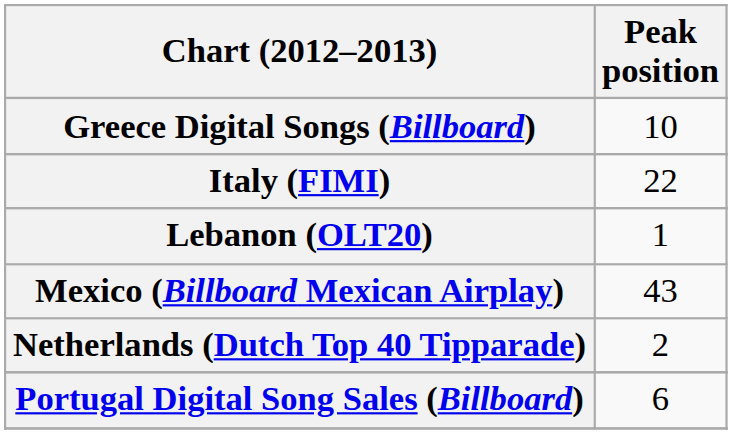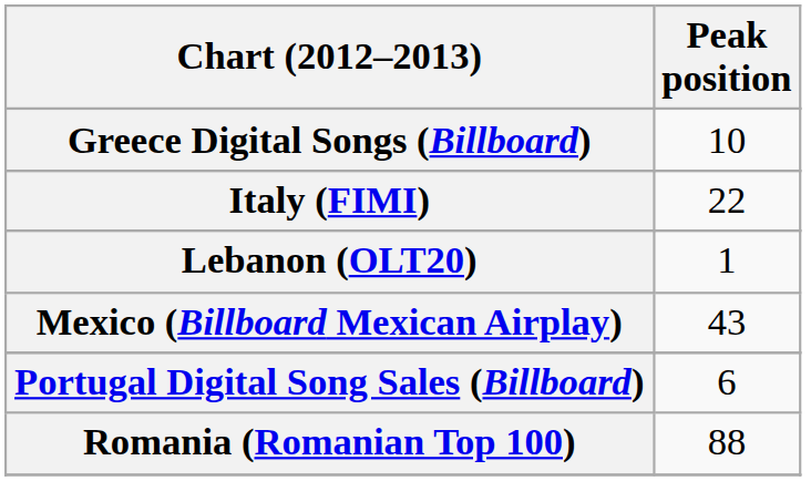 <table class="wikitable sortable plainrowheaders" style="text-align:center">
 <tr>
 <th scope="col">Chart (2012–2013)</th>
 <th scope="col">Peak<br>position</th>
 </tr>
 <tr>
 </tr>
 <tr>
 </tr>
 <tr>
 </tr>
 <tr>
 </tr>
 <tr>
 </tr>
 <tr>
 </tr>
 <tr>
 </tr>
 <tr>
 </tr>
 <tr>
 </tr>
 <tr>
 </tr>
 <tr>
 </tr>
 <tr>
 <th scope="row">Greece Digital Songs (<em><a href='#'>Billboard</a></em>)</th>
 <td>10</td>
 </tr>
 <tr>
 </tr>
 <tr>
 </tr>
 <tr>
 <th scope="row">Italy (<a href='#'>FIMI</a>)</th>
 <td>22</td>
 </tr>
 <tr>
 </tr>
 <tr>
 </tr>
 <tr>
 <th scope="row">Lebanon (<a href='#'>OLT20</a>)</th>
 <td>1</td>
 </tr>
 <tr>
 <th scope="row">Mexico (<a href='#'><em>Billboard</em> Mexican Airplay</a>)</th>
 <td>43</td>
 </tr>
 <tr>
-<th scope="row">Netherlands (<a href='#'>Dutch Top 40 Tipparade</a>)</th>
-<td>2</td>
-</tr>
-<tr>
 </tr>
 <tr>
 </tr>
 <tr>
 </tr>
 <tr>
 <th scope="row"><a href='#'>Portugal Digital Song Sales</a> (<em><a href='#'>Billboard</a></em>)</th>
 <td>6</td>
+</tr>
+<tr>
+<th scope="row">Romania (<a href='#'>Romanian Top 100</a>)</th>
+<td>88</td>
 </tr>
 <tr>
 </tr>
 <tr>
 </tr>
 <tr>
 </tr>
 <tr>
 </tr>
 <tr>
 </tr>
 <tr>
 </tr>
 <tr>
 </tr>
 <tr>
 </tr>
 <tr>
 </tr>
 <tr>
 </tr>
 <tr>
 </tr>
 </table>
